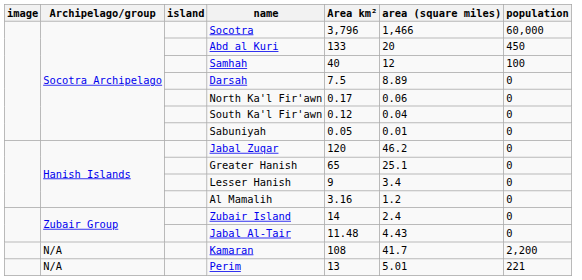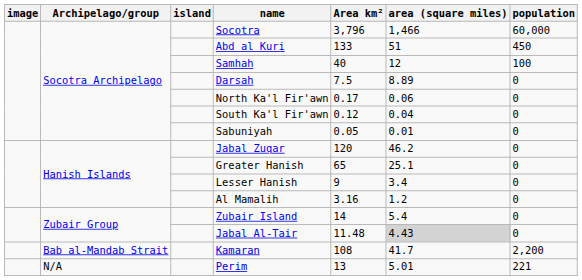 <table class="wikitable">
 <tr>
 <th>image</th>
 <th>Archipelago/group</th>
 <th>island</th>
 <th>name</th>
 <th>Area km²</th>
 <th>area (square miles)</th>
 <th>population</th>
 </tr>
 <tr>
 <td rowspan="7"></td>
 <td rowspan="7"><a href='#'>Socotra Archipelago</a></td>
 <td></td>
 <td><a href='#'>Socotra</a></td>
 <td>3,796</td>
 <td>1,466</td>
 <td>60,000</td>
 </tr>
 <tr>
 <td></td>
 <td><a href='#'>Abd al Kuri</a></td>
 <td>133</td>
-<td>20</td>
+<td>51</td>
 <td>450</td>
 </tr>
 <tr>
 <td></td>
 <td><a href='#'>Samhah</a></td>
 <td>40</td>
 <td>12</td>
 <td>100</td>
 </tr>
 <tr>
 <td></td>
 <td><a href='#'>Darsah</a></td>
 <td>7.5</td>
 <td>8.89</td>
 <td>0</td>
 </tr>
 <tr>
 <td></td>
 <td>North Ka'l Fir'awn</td>
 <td>0.17</td>
 <td>0.06</td>
 <td>0</td>
 </tr>
 <tr>
 <td></td>
 <td>South Ka'l Fir'awn</td>
 <td>0.12</td>
 <td>0.04</td>
 <td>0</td>
 </tr>
 <tr>
 <td></td>
 <td>Sabuniyah</td>
 <td>0.05</td>
 <td>0.01</td>
 <td>0</td>
 </tr>
 <tr>
 <td rowspan="4"></td>
 <td rowspan="4"><a href='#'>Hanish Islands</a></td>
 <td></td>
 <td><a href='#'>Jabal Zuqar</a></td>
 <td>120</td>
 <td>46.2</td>
 <td>0</td>
 </tr>
 <tr>
 <td></td>
 <td>Greater Hanish</td>
 <td>65</td>
 <td>25.1</td>
 <td>0</td>
 </tr>
 <tr>
 <td></td>
 <td>Lesser Hanish</td>
 <td>9</td>
 <td>3.4</td>
 <td>0</td>
 </tr>
 <tr>
 <td></td>
 <td>Al Mamalih</td>
 <td>3.16</td>
 <td>1.2</td>
 <td>0</td>
 </tr>
 <tr>
 <td rowspan="2"></td>
 <td rowspan="2"><a href='#'>Zubair Group</a></td>
 <td></td>
 <td><a href='#'>Zubair Island</a></td>
 <td>14</td>
-<td>2.4</td>
+<td>5.4</td>
 <td>0</td>
 </tr>
 <tr>
 <td></td>
 <td><a href='#'>Jabal Al-Tair</a></td>
 <td>11.48</td>
-<td>4.43</td>
+<td style="background: lightgrey;">4.43</td>
 <td>0</td>
 </tr>
 <tr>
 <td></td>
-<td>N/A</td>
+<td><a href='#'>Bab al-Mandab Strait</a></td>
 <td></td>
 <td><a href='#'>Kamaran</a></td>
 <td>108</td>
 <td>41.7</td>
 <td>2,200</td>
 </tr>
 <tr>
 <td></td>
 <td>N/A</td>
 <td></td>
 <td><a href='#'>Perim</a></td>
 <td>13</td>
 <td>5.01</td>
 <td>221</td>
 </tr>
 </table>
